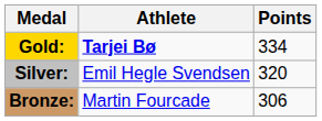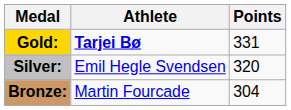 <table class="wikitable">
 <tr>
 <th><strong>Medal</strong></th>
 <th><strong>Athlete</strong></th>
 <th><strong>Points</strong></th>
 </tr>
 <tr>
 <td style="text-align:center;background-color:gold;"><strong>Gold:</strong></td>
 <td> <strong><a href='#'>Tarjei Bø</a></strong></td>
-<td>334</td>
+<td>331</td>
 </tr>
 <tr>
 <td style="text-align:center;background-color:silver;"><strong>Silver:</strong></td>
 <td> <a href='#'>Emil Hegle Svendsen</a></td>
 <td>320</td>
 </tr>
 <tr>
 <td style="text-align:center;background-color:#CC9966;"><strong>Bronze:</strong></td>
 <td> <a href='#'>Martin Fourcade</a></td>
-<td>306</td>
+<td>304</td>
 </tr>
 </table>
